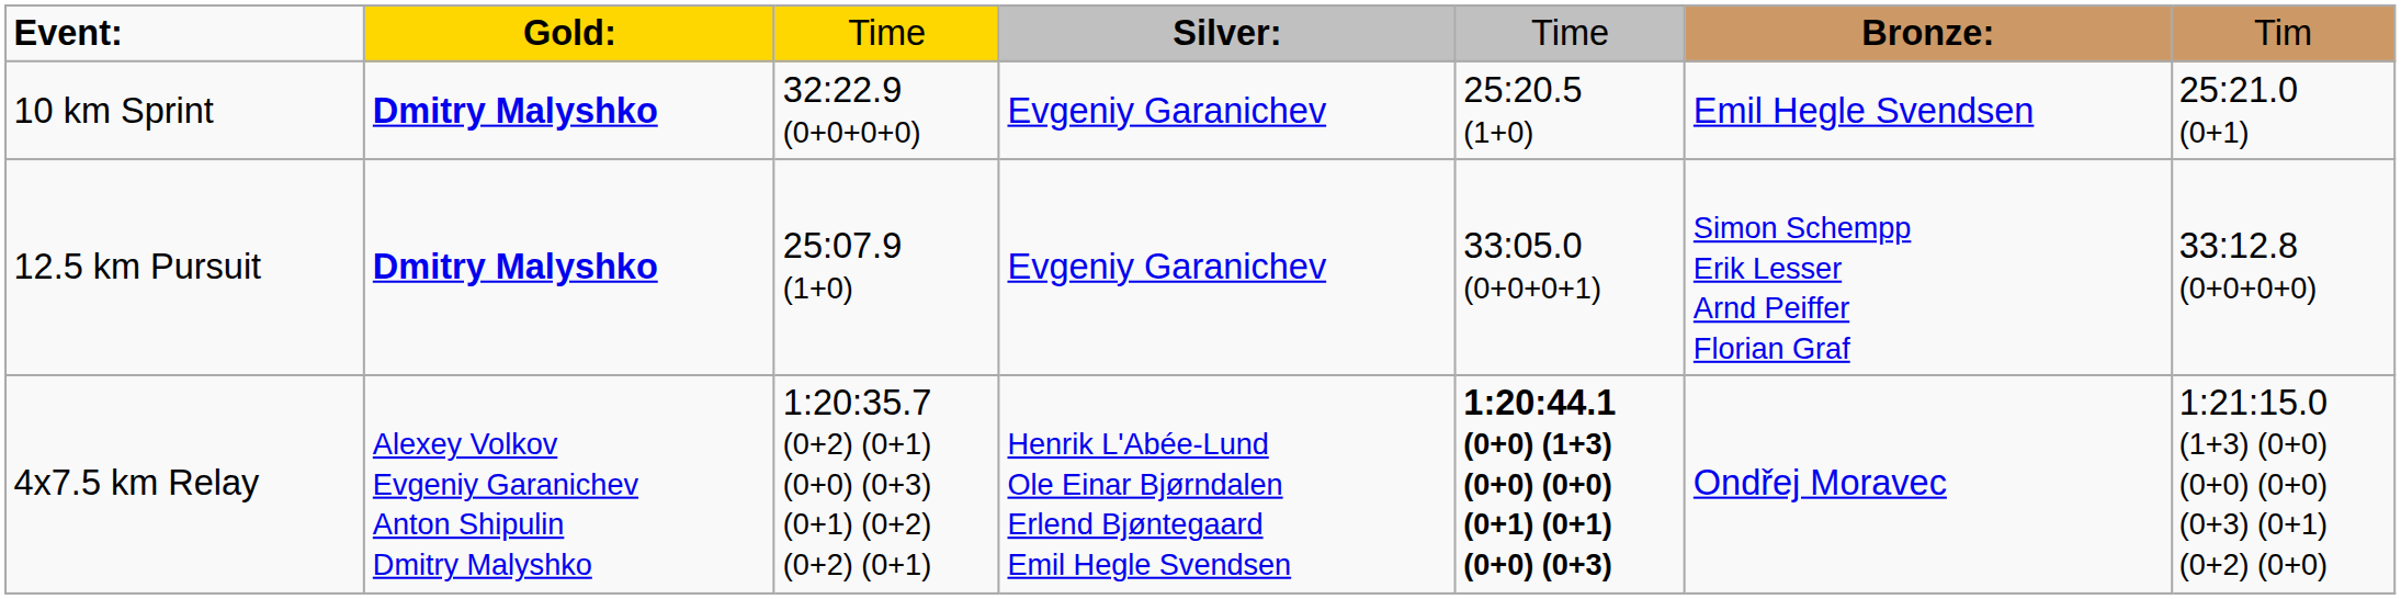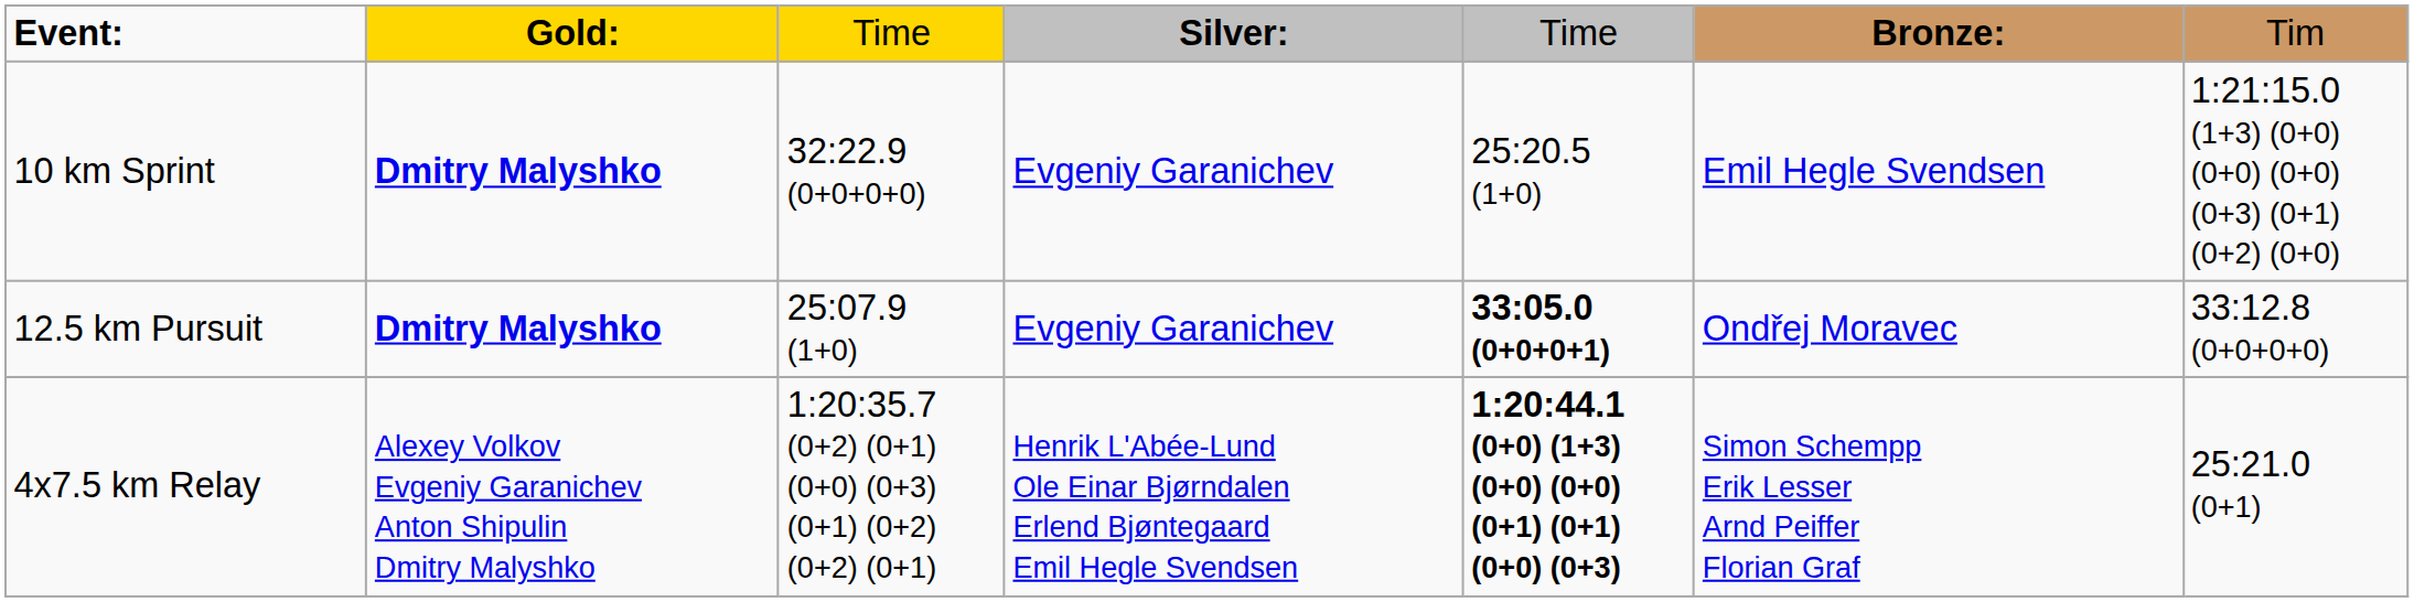 <table class="wikitable" width=85%>
 <tr>
 <td><strong>Event:</strong></td>
 <td style="text-align:center;background-color:gold;"><strong>Gold:</strong></td>
 <td style="text-align:center;background-color:gold;">Time</td>
 <td style="text-align:center;background-color:silver;"><strong>Silver:</strong></td>
 <td style="text-align:center;background-color:silver;">Time</td>
 <td style="text-align:center;background-color:#CC9966;"><strong>Bronze:</strong></td>
 <td style="text-align:center;background-color:#CC9966;">Tim</td>
 </tr>
 <tr>
 <td>10 km Sprint<br></td>
 <td><strong><a href='#'>Dmitry Malyshko</a></strong><br><small></small></td>
 <td>32:22.9<br><small>(0+0+0+0)</small></td>
 <td><a href='#'>Evgeniy Garanichev</a><br><small></small></td>
 <td>25:20.5<br><small>(1+0)</small></td>
 <td><a href='#'>Emil Hegle Svendsen</a><br><small></small></td>
-<td>25:21.0<br><small>(0+1)</small></td>
+<td>1:21:15.0<br><small>(1+3) (0+0)<br>(0+0) (0+0)<br>(0+3) (0+1)<br>(0+2) (0+0)</small></td>
 </tr>
 <tr>
 <td>12.5 km Pursuit<br></td>
 <td><strong><a href='#'>Dmitry Malyshko</a></strong><br><small></small></td>
 <td>25:07.9<br><small>(1+0)</small></td>
 <td><a href='#'>Evgeniy Garanichev</a><br><small></small></td>
-<td>33:05.0<br><small>(0+0+0+1)</small></td>
-<td>  <br><small><a href='#'>Simon Schempp</a><br><a href='#'>Erik Lesser</a><br><a href='#'>Arnd Peiffer</a><br><a href='#'>Florian Graf</a></small></td>
+<td><strong>33:05.0<br><small>(0+0+0+1)</small></strong></td>
+<td><a href='#'>Ondřej Moravec</a><br><small></small></td>
 <td>33:12.8<br><small>(0+0+0+0)</small></td>
 </tr>
 <tr>
 <td>4x7.5 km Relay<br></td>
 <td><strong></strong>  <br><small><a href='#'>Alexey Volkov</a><br><a href='#'>Evgeniy Garanichev</a><br><a href='#'>Anton Shipulin</a><br><a href='#'>Dmitry Malyshko</a></small></td>
 <td>1:20:35.7<br><small>(0+2) (0+1)<br>(0+0) (0+3)<br>(0+1) (0+2)<br>(0+2) (0+1)</small></td>
 <td>  <br><small><a href='#'>Henrik L'Abée-Lund</a><br><a href='#'>Ole Einar Bjørndalen</a><br><a href='#'>Erlend Bjøntegaard</a><br><a href='#'>Emil Hegle Svendsen</a></small></td>
 <td><strong>1:20:44.1<br><small>(0+0) (1+3)<br>(0+0) (0+0)<br>(0+1) (0+1)<br>(0+0) (0+3)</small></strong></td>
-<td><a href='#'>Ondřej Moravec</a><br><small></small></td>
-<td>1:21:15.0<br><small>(1+3) (0+0)<br>(0+0) (0+0)<br>(0+3) (0+1)<br>(0+2) (0+0)</small></td>
+<td>  <br><small><a href='#'>Simon Schempp</a><br><a href='#'>Erik Lesser</a><br><a href='#'>Arnd Peiffer</a><br><a href='#'>Florian Graf</a></small></td>
+<td>25:21.0<br><small>(0+1)</small></td>
 </tr>
 </table>
